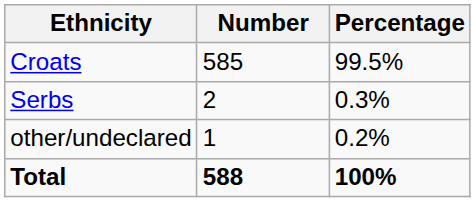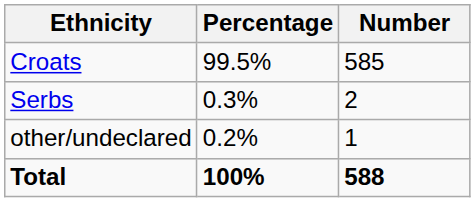 <table class="wikitable">
 <tr>
 <th width="100px">Ethnicity</th>
+<th width="80px">Percentage</th>
 <th width="80px">Number</th>
-<th width="80px">Percentage</th>
 </tr>
 <tr>
 <td><a href='#'>Croats</a></td>
+<td>99.5%</td>
 <td>585</td>
-<td>99.5%</td>
 </tr>
 <tr>
 <td><a href='#'>Serbs</a></td>
+<td>0.3%</td>
 <td>2</td>
-<td>0.3%</td>
 </tr>
 <tr>
 <td>other/undeclared</td>
+<td>0.2%</td>
 <td>1</td>
-<td>0.2%</td>
 </tr>
 <tr>
 <td><strong>Total</strong></td>
+<td><strong>100%</strong></td>
 <td><strong>588</strong></td>
-<td><strong>100%</strong></td>
 </tr>
 </table>
